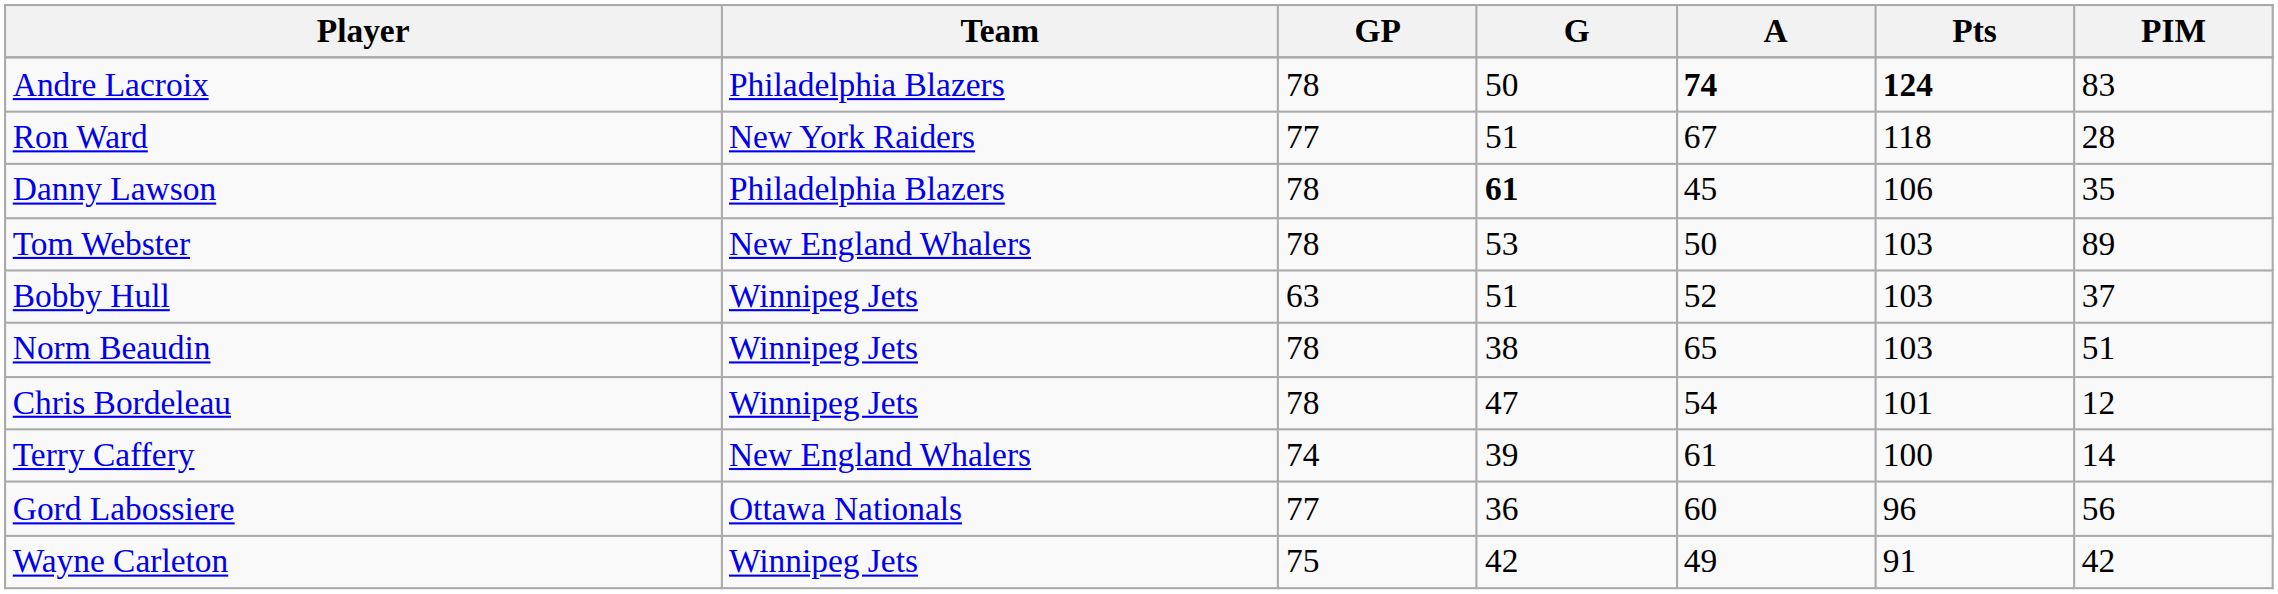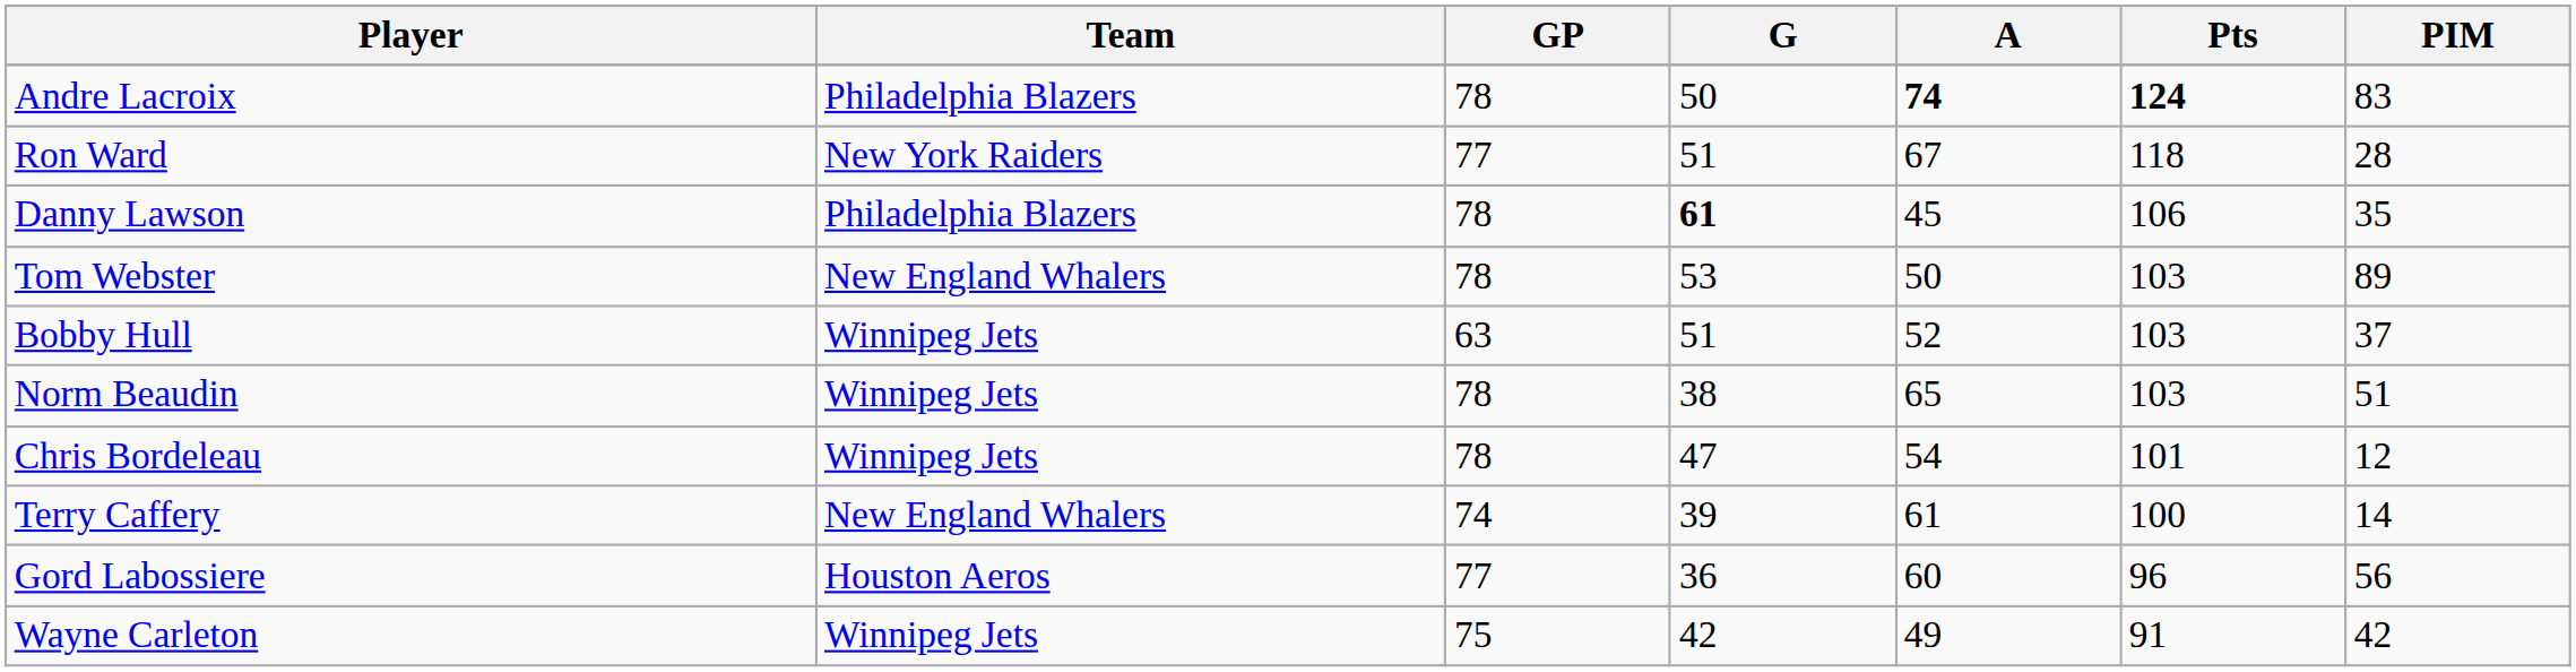 <table class="wikitable sortable">
 <tr>
 <th bgcolor="#DDDDFF" width="18%">Player</th>
 <th bgcolor="#DDDDFF" width="14%">Team</th>
 <th bgcolor="#DDDDFF" width="5%">GP</th>
 <th bgcolor="#DDDDFF" width="5%">G</th>
 <th bgcolor="#DDDDFF" width="5%">A</th>
 <th bgcolor="#DDDDFF" width="5%">Pts</th>
 <th bgcolor="#DDDDFF" width="5%">PIM</th>
 </tr>
 <tr>
 </tr>
 <tr>
 <td align="left"><a href='#'>Andre Lacroix</a></td>
 <td><a href='#'>Philadelphia Blazers</a></td>
 <td>78</td>
 <td>50</td>
 <td><strong>74</strong></td>
 <td><strong>124</strong></td>
 <td>83</td>
 </tr>
 <tr>
 <td align="left"><a href='#'>Ron Ward</a></td>
 <td><a href='#'>New York Raiders</a></td>
 <td>77</td>
 <td>51</td>
 <td>67</td>
 <td>118</td>
 <td>28</td>
 </tr>
 <tr>
 <td align="left"><a href='#'>Danny Lawson</a></td>
 <td><a href='#'>Philadelphia Blazers</a></td>
 <td>78</td>
 <td><strong>61</strong></td>
 <td>45</td>
 <td>106</td>
 <td>35</td>
 </tr>
 <tr>
 <td align="left"><a href='#'>Tom Webster</a></td>
 <td><a href='#'>New England Whalers</a></td>
 <td>78</td>
 <td>53</td>
 <td>50</td>
 <td>103</td>
 <td>89</td>
 </tr>
 <tr>
 <td align="left"><a href='#'>Bobby Hull</a></td>
 <td><a href='#'>Winnipeg Jets</a></td>
 <td>63</td>
 <td>51</td>
 <td>52</td>
 <td>103</td>
 <td>37</td>
 </tr>
 <tr>
 <td align="left"><a href='#'>Norm Beaudin</a></td>
 <td><a href='#'>Winnipeg Jets</a></td>
 <td>78</td>
 <td>38</td>
 <td>65</td>
 <td>103</td>
 <td>51</td>
 </tr>
 <tr>
 <td align="left"><a href='#'>Chris Bordeleau</a></td>
 <td><a href='#'>Winnipeg Jets</a></td>
 <td>78</td>
 <td>47</td>
 <td>54</td>
 <td>101</td>
 <td>12</td>
 </tr>
 <tr>
 <td align="left"><a href='#'>Terry Caffery</a></td>
 <td><a href='#'>New England Whalers</a></td>
 <td>74</td>
 <td>39</td>
 <td>61</td>
 <td>100</td>
 <td>14</td>
 </tr>
 <tr>
 <td align="left"><a href='#'>Gord Labossiere</a></td>
-<td><a href='#'>Ottawa Nationals</a></td>
+<td><a href='#'>Houston Aeros</a></td>
 <td>77</td>
 <td>36</td>
 <td>60</td>
 <td>96</td>
 <td>56</td>
 </tr>
 <tr>
 <td align="left"><a href='#'>Wayne Carleton</a></td>
 <td><a href='#'>Winnipeg Jets</a></td>
 <td>75</td>
 <td>42</td>
 <td>49</td>
 <td>91</td>
 <td>42</td>
 </tr>
 </table>
